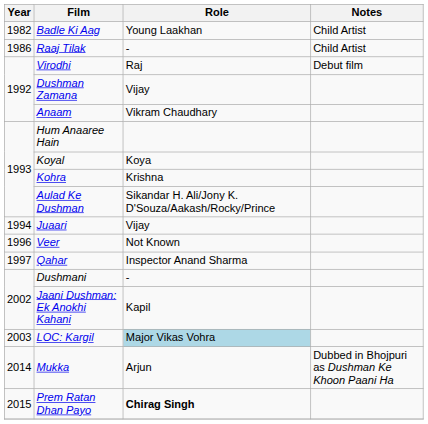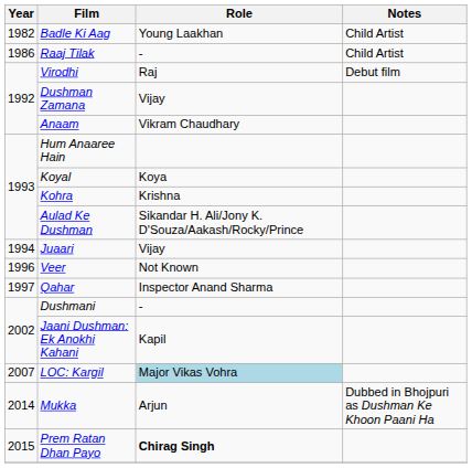 <table class="wikitable">
 <tr>
 <th>Year</th>
 <th>Film</th>
 <th>Role</th>
 <th>Notes</th>
 </tr>
 <tr>
 <td>1982</td>
 <td><em><a href='#'>Badle Ki Aag</a></em></td>
 <td>Young Laakhan</td>
 <td>Child Artist</td>
 </tr>
 <tr>
 <td>1986</td>
 <td><em><a href='#'>Raaj Tilak</a></em></td>
 <td>-</td>
 <td>Child Artist</td>
 </tr>
 <tr>
 <td rowspan="3">1992</td>
 <td><a href='#'><em>Virodhi</em></a></td>
 <td>Raj</td>
 <td>Debut film</td>
 </tr>
 <tr>
 <td><em><a href='#'>Dushman Zamana</a></em></td>
 <td>Vijay</td>
 <td></td>
 </tr>
 <tr>
 <td><em><a href='#'>Anaam</a></em></td>
 <td>Vikram Chaudhary</td>
 <td></td>
 </tr>
 <tr>
 <td rowspan="4">1993</td>
 <td><em>Hum Anaaree Hain</em></td>
 <td></td>
 <td></td>
 </tr>
 <tr>
 <td><em>Koyal</em></td>
 <td>Koya</td>
 <td></td>
 </tr>
 <tr>
 <td><a href='#'><em>Kohra</em></a></td>
 <td>Krishna</td>
 <td></td>
 </tr>
 <tr>
 <td><em><a href='#'>Aulad Ke Dushman</a></em></td>
 <td>Sikandar H. Ali/Jony K. D'Souza/Aakash/Rocky/Prince</td>
 <td></td>
 </tr>
 <tr>
 <td>1994</td>
 <td><em><a href='#'>Juaari</a></em></td>
 <td>Vijay</td>
 <td></td>
 </tr>
 <tr>
 <td>1996</td>
 <td><a href='#'><em>Veer</em></a></td>
 <td>Not Known</td>
 <td></td>
 </tr>
 <tr>
 <td>1997</td>
 <td><em><a href='#'>Qahar</a></em></td>
 <td>Inspector Anand Sharma</td>
 <td></td>
 </tr>
 <tr>
 <td rowspan="2">2002</td>
 <td Dushmani (film)><em>Dushmani</em></td>
 <td>-</td>
 <td></td>
 </tr>
 <tr>
 <td><em><a href='#'>Jaani Dushman: Ek Anokhi Kahani</a></em></td>
 <td>Kapil</td>
 <td></td>
 </tr>
 <tr>
-<td>2003</td>
+<td>2007</td>
 <td><a href='#'><em>LOC: Kargil</em></a></td>
 <td style="background: lightblue;">Major Vikas Vohra</td>
 <td></td>
 </tr>
 <tr>
 <td>2014</td>
 <td><em><a href='#'>Mukka</a></em></td>
 <td>Arjun</td>
 <td>Dubbed in Bhojpuri as <em>Dushman Ke Khoon Paani Ha</em></td>
 </tr>
 <tr>
 <td>2015</td>
 <td><em><a href='#'>Prem Ratan Dhan Payo</a></em></td>
 <td><strong>Chirag Singh</strong></td>
 <td></td>
 </tr>
 <tr>
 </tr>
 </table>
